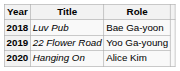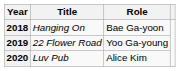 <table class="wikitable plainrowheaders sortable">
 <tr>
 <th scope="col">Year</th>
 <th scope="col">Title</th>
 <th scope="col">Role</th>
 <th scope="col" class="unsortable"></th>
 </tr>
 <tr>
 <th scope="row">2018</th>
-<td><em>Luv Pub</em></td>
+<td><em>Hanging On</em></td>
 <td>Bae Ga-yoon</td>
 <td rowspan="3" style="text-align:center"></td>
 </tr>
 <tr>
 <th scope="row">2019</th>
 <td><em>22 Flower Road</em></td>
 <td>Yoo Ga-young</td>
 </tr>
 <tr>
 <th scope="row">2020</th>
-<td><em>Hanging On</em></td>
+<td><em>Luv Pub</em></td>
 <td>Alice Kim</td>
 </tr>
 </table>
